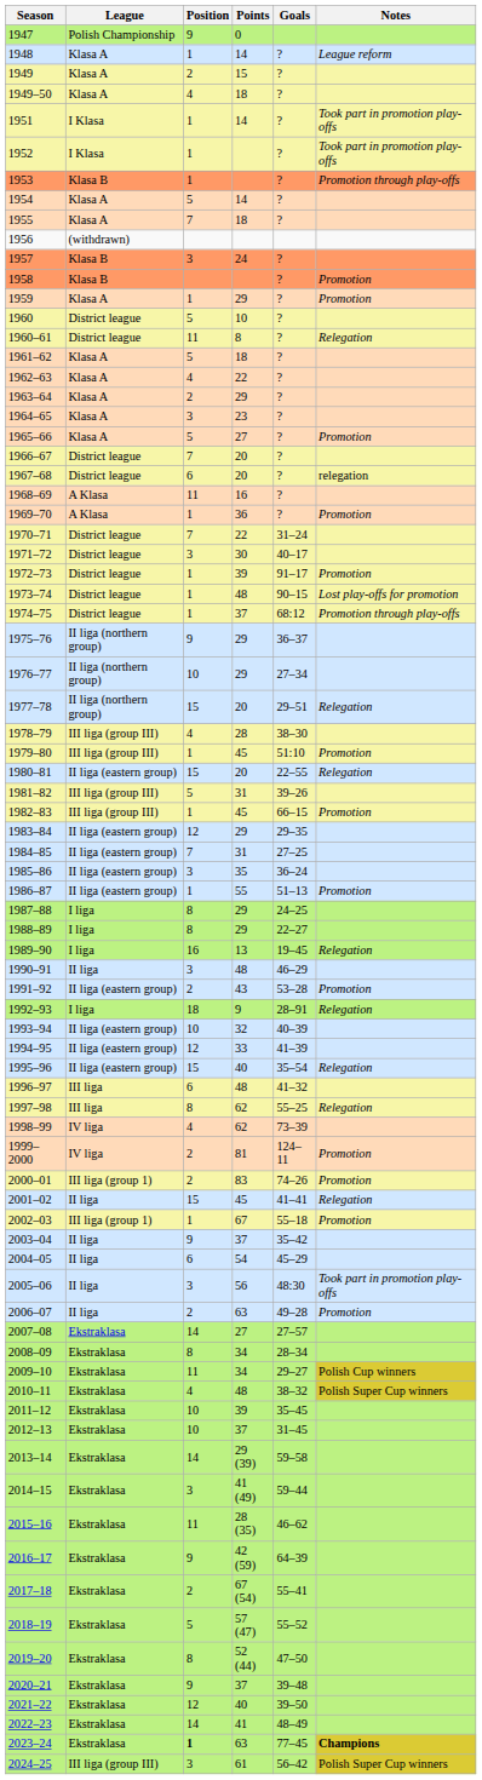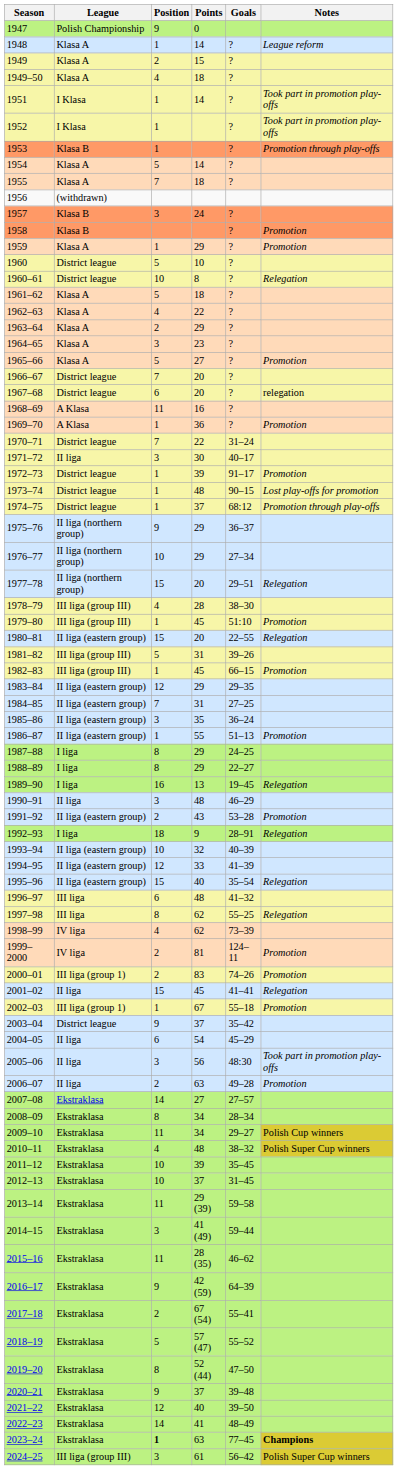 <table class="wikitable">
 <tr>
 <th>Season</th>
 <th>League</th>
 <th>Position</th>
 <th>Points</th>
 <th>Goals</th>
 <th>Notes</th>
 </tr>
 <tr bgcolor=#BCF282>
 <td>1947</td>
 <td>Polish Championship</td>
 <td>9</td>
 <td>0</td>
 <td></td>
 <td></td>
 </tr>
 <tr bgcolor=#D0E7FF>
 <td>1948</td>
 <td>Klasa A</td>
 <td>1</td>
 <td>14</td>
 <td>?</td>
 <td><em>League reform</em></td>
 </tr>
 <tr bgcolor=#F7F6A8>
 <td>1949</td>
 <td>Klasa A</td>
 <td>2</td>
 <td>15</td>
 <td>?</td>
 <td></td>
 </tr>
 <tr bgcolor=#F7F6A8>
 <td>1949–50</td>
 <td>Klasa A</td>
 <td>4</td>
 <td>18</td>
 <td>?</td>
 <td></td>
 </tr>
 <tr bgcolor=#F7F6A8>
 <td>1951</td>
 <td>I Klasa</td>
 <td>1</td>
 <td>14</td>
 <td>?</td>
 <td><em>Took part in promotion play-offs</em></td>
 </tr>
 <tr bgcolor=#F7F6A8>
 <td>1952</td>
 <td>I Klasa</td>
 <td>1</td>
 <td></td>
 <td>?</td>
 <td><em>Took part in promotion play-offs</em></td>
 </tr>
 <tr bgcolor=#FF9966>
 <td>1953</td>
 <td>Klasa B</td>
 <td>1</td>
 <td></td>
 <td>?</td>
 <td><em>Promotion through play-offs</em> </td>
 </tr>
 <tr bgcolor=#FFDAB9>
 <td>1954</td>
 <td>Klasa A</td>
 <td>5</td>
 <td>14</td>
 <td>?</td>
 <td></td>
 </tr>
 <tr bgcolor=#FFDAB9>
 <td>1955</td>
 <td>Klasa A</td>
 <td>7</td>
 <td>18</td>
 <td>?</td>
 <td></td>
 </tr>
 <tr>
 <td>1956</td>
 <td>(withdrawn)</td>
 <td></td>
 <td></td>
 <td></td>
 <td></td>
 </tr>
 <tr bgcolor=#FF9966>
 <td>1957</td>
 <td>Klasa B</td>
 <td>3</td>
 <td>24</td>
 <td>?</td>
 <td></td>
 </tr>
 <tr bgcolor=#FF9966>
 <td>1958</td>
 <td>Klasa B</td>
 <td></td>
 <td></td>
 <td>?</td>
 <td><em>Promotion</em> </td>
 </tr>
 <tr bgcolor=#FFDAB9>
 <td>1959</td>
 <td>Klasa A</td>
 <td>1</td>
 <td>29</td>
 <td>?</td>
 <td><em>Promotion</em> </td>
 </tr>
 <tr bgcolor=#F7F6A8>
 <td>1960</td>
 <td>District league</td>
 <td>5</td>
 <td>10</td>
 <td>?</td>
 <td></td>
 </tr>
 <tr bgcolor=#F7F6A8>
 <td>1960–61</td>
 <td>District league</td>
-<td>11</td>
+<td>10</td>
 <td>8</td>
 <td>?</td>
 <td><em>Relegation</em> </td>
 </tr>
 <tr bgcolor=#FFDAB9>
 <td>1961–62</td>
 <td>Klasa A</td>
 <td>5</td>
 <td>18</td>
 <td>?</td>
 <td></td>
 </tr>
 <tr bgcolor=#FFDAB9>
 <td>1962–63</td>
 <td>Klasa A</td>
 <td>4</td>
 <td>22</td>
 <td>?</td>
 <td></td>
 </tr>
 <tr bgcolor=#FFDAB9>
 <td>1963–64</td>
 <td>Klasa A</td>
 <td>2</td>
 <td>29</td>
 <td>?</td>
 <td></td>
 </tr>
 <tr bgcolor=#FFDAB9>
 <td>1964–65</td>
 <td>Klasa A</td>
 <td>3</td>
 <td>23</td>
 <td>?</td>
 <td></td>
 </tr>
 <tr bgcolor=#FFDAB9>
 <td>1965–66</td>
 <td>Klasa A</td>
 <td>5</td>
 <td>27</td>
 <td>?</td>
 <td><em>Promotion</em> </td>
 </tr>
 <tr bgcolor=#F7F6A8>
 <td>1966–67</td>
 <td>District league</td>
 <td>7</td>
 <td>20</td>
 <td>?</td>
 <td></td>
 </tr>
 <tr bgcolor=#F7F6A8>
 <td>1967–68</td>
 <td>District league</td>
 <td>6</td>
 <td>20</td>
 <td>?</td>
 <td>relegation </td>
 </tr>
 <tr bgcolor=#FFDAB9>
 <td>1968–69</td>
 <td>A Klasa</td>
 <td>11</td>
 <td>16</td>
 <td>?</td>
 <td></td>
 </tr>
 <tr bgcolor=#FFDAB9>
 <td>1969–70</td>
 <td>A Klasa</td>
 <td>1</td>
 <td>36</td>
 <td>?</td>
 <td><em>Promotion</em> </td>
 </tr>
 <tr bgcolor=#F7F6A8>
 <td>1970–71</td>
 <td>District league</td>
 <td>7</td>
 <td>22</td>
 <td>31–24</td>
 <td></td>
 </tr>
 <tr bgcolor=#F7F6A8>
 <td>1971–72</td>
-<td>District league</td>
+<td>II liga</td>
 <td>3</td>
 <td>30</td>
 <td>40–17</td>
 <td></td>
 </tr>
 <tr bgcolor=#F7F6A8>
 <td>1972–73</td>
 <td>District league</td>
 <td>1</td>
 <td>39</td>
 <td>91–17</td>
 <td><em>Promotion</em> </td>
 </tr>
 <tr bgcolor=#F7F6A8>
 <td>1973–74</td>
 <td>District league</td>
 <td>1</td>
 <td>48</td>
 <td>90–15</td>
 <td><em>Lost play-offs for promotion</em></td>
 </tr>
 <tr bgcolor=#F7F6A8>
 <td>1974–75</td>
 <td>District league</td>
 <td>1</td>
 <td>37</td>
 <td>68:12</td>
 <td><em>Promotion through play-offs</em> </td>
 </tr>
 <tr bgcolor=#D0E7FF>
 <td>1975–76</td>
 <td>II liga (northern group)</td>
 <td>9</td>
 <td>29</td>
 <td>36–37</td>
 <td></td>
 </tr>
 <tr bgcolor=#D0E7FF>
 <td>1976–77</td>
 <td>II liga (northern group)</td>
 <td>10</td>
 <td>29</td>
 <td>27–34</td>
 <td></td>
 </tr>
 <tr bgcolor=#D0E7FF>
 <td>1977–78</td>
 <td>II liga (northern group)</td>
 <td>15</td>
 <td>20</td>
 <td>29–51</td>
 <td><em>Relegation</em> </td>
 </tr>
 <tr bgcolor=#F7F6A8>
 <td>1978–79</td>
 <td>III liga (group III)</td>
 <td>4</td>
 <td>28</td>
 <td>38–30</td>
 <td></td>
 </tr>
 <tr bgcolor=#F7F6A8>
 <td>1979–80</td>
 <td>III liga (group III)</td>
 <td>1</td>
 <td>45</td>
 <td>51:10</td>
 <td><em>Promotion</em> </td>
 </tr>
 <tr bgcolor=#D0E7FF>
 <td>1980–81</td>
 <td>II liga (eastern group)</td>
 <td>15</td>
 <td>20</td>
 <td>22–55</td>
 <td><em>Relegation</em> </td>
 </tr>
 <tr bgcolor=#F7F6A8>
 <td>1981–82</td>
 <td>III liga (group III)</td>
 <td>5</td>
 <td>31</td>
 <td>39–26</td>
 <td></td>
 </tr>
 <tr bgcolor=#F7F6A8>
 <td>1982–83</td>
 <td>III liga (group III)</td>
 <td>1</td>
 <td>45</td>
 <td>66–15</td>
 <td><em>Promotion</em> </td>
 </tr>
 <tr bgcolor=#D0E7FF>
 <td>1983–84</td>
 <td>II liga (eastern group)</td>
 <td>12</td>
 <td>29</td>
 <td>29–35</td>
 <td></td>
 </tr>
 <tr bgcolor=#D0E7FF>
 <td>1984–85</td>
 <td>II liga (eastern group)</td>
 <td>7</td>
 <td>31</td>
 <td>27–25</td>
 <td></td>
 </tr>
 <tr bgcolor=#D0E7FF>
 <td>1985–86</td>
 <td>II liga (eastern group)</td>
 <td>3</td>
 <td>35</td>
 <td>36–24</td>
 <td></td>
 </tr>
 <tr bgcolor=#D0E7FF>
 <td>1986–87</td>
 <td>II liga (eastern group)</td>
 <td>1</td>
 <td>55</td>
 <td>51–13</td>
 <td><em>Promotion</em> </td>
 </tr>
 <tr bgcolor=#BCF282>
 <td>1987–88</td>
 <td>I liga</td>
 <td>8</td>
 <td>29</td>
 <td>24–25</td>
 <td></td>
 </tr>
 <tr bgcolor=#BCF282>
 <td>1988–89</td>
 <td>I liga</td>
 <td>8</td>
 <td>29</td>
 <td>22–27</td>
 <td></td>
 </tr>
 <tr bgcolor=#BCF282>
 <td>1989–90</td>
 <td>I liga</td>
 <td>16</td>
 <td>13</td>
 <td>19–45</td>
 <td><em>Relegation</em> </td>
 </tr>
 <tr bgcolor=#D0E7FF>
 <td>1990–91</td>
 <td>II liga</td>
 <td>3</td>
 <td>48</td>
 <td>46–29</td>
 <td></td>
 </tr>
 <tr bgcolor=#D0E7FF>
 <td>1991–92</td>
 <td>II liga (eastern group)</td>
 <td>2</td>
 <td>43</td>
 <td>53–28</td>
 <td><em>Promotion</em> </td>
 </tr>
 <tr bgcolor=#BCF282>
 <td>1992–93</td>
 <td>I liga</td>
 <td>18</td>
 <td>9</td>
 <td>28–91</td>
 <td><em>Relegation</em> </td>
 </tr>
 <tr bgcolor=#D0E7FF>
 <td>1993–94</td>
 <td>II liga (eastern group)</td>
 <td>10</td>
 <td>32</td>
 <td>40–39</td>
 <td></td>
 </tr>
 <tr bgcolor=#D0E7FF>
 <td>1994–95</td>
 <td>II liga (eastern group)</td>
 <td>12</td>
 <td>33</td>
 <td>41–39</td>
 <td></td>
 </tr>
 <tr bgcolor=#D0E7FF>
 <td>1995–96</td>
 <td>II liga (eastern group)</td>
 <td>15</td>
 <td>40</td>
 <td>35–54</td>
 <td><em>Relegation</em> </td>
 </tr>
 <tr bgcolor=#F7F6A8>
 <td>1996–97</td>
 <td>III liga</td>
 <td>6</td>
 <td>48</td>
 <td>41–32</td>
 <td></td>
 </tr>
 <tr bgcolor=#F7F6A8>
 <td>1997–98</td>
 <td>III liga</td>
 <td>8</td>
 <td>62</td>
 <td>55–25</td>
 <td><em>Relegation</em> </td>
 </tr>
 <tr bgcolor=#FFDAB9>
 <td>1998–99</td>
 <td>IV liga</td>
 <td>4</td>
 <td>62</td>
 <td>73–39</td>
 <td></td>
 </tr>
 <tr bgcolor=#FFDAB9>
 <td>1999–2000</td>
 <td>IV liga</td>
 <td>2</td>
 <td>81</td>
 <td>124–11</td>
 <td><em>Promotion</em> </td>
 </tr>
 <tr bgcolor=#F7F6A8>
 <td>2000–01</td>
 <td>III liga (group 1)</td>
 <td>2</td>
 <td>83</td>
 <td>74–26</td>
 <td><em>Promotion</em> </td>
 </tr>
 <tr bgcolor=#D0E7FF>
 <td>2001–02</td>
 <td>II liga</td>
 <td>15</td>
 <td>45</td>
 <td>41–41</td>
 <td><em>Relegation</em> </td>
 </tr>
 <tr bgcolor=#F7F6A8>
 <td>2002–03</td>
 <td>III liga (group 1)</td>
 <td>1</td>
 <td>67</td>
 <td>55–18</td>
 <td><em>Promotion</em> </td>
 </tr>
 <tr bgcolor=#D0E7FF>
 <td>2003–04</td>
-<td>II liga</td>
+<td>District league</td>
 <td>9</td>
 <td>37</td>
 <td>35–42</td>
 <td></td>
 </tr>
 <tr bgcolor=#D0E7FF>
 <td>2004–05</td>
 <td>II liga</td>
 <td>6</td>
 <td>54</td>
 <td>45–29</td>
 <td></td>
 </tr>
 <tr bgcolor=#D0E7FF>
 <td>2005–06</td>
 <td>II liga</td>
 <td>3</td>
 <td>56</td>
 <td>48:30</td>
 <td><em>Took part in promotion play-offs</em></td>
 </tr>
 <tr bgcolor=#D0E7FF>
 <td>2006–07</td>
 <td>II liga</td>
 <td>2</td>
 <td>63</td>
 <td>49–28</td>
 <td><em>Promotion</em> </td>
 </tr>
 <tr bgcolor=#BCF282>
 <td>2007–08</td>
 <td><a href='#'>Ekstraklasa</a></td>
 <td>14</td>
 <td>27</td>
 <td>27–57</td>
 <td></td>
 </tr>
 <tr bgcolor=#BCF282>
 <td>2008–09</td>
 <td>Ekstraklasa</td>
 <td>8</td>
 <td>34</td>
 <td>28–34</td>
 <td></td>
 </tr>
 <tr bgcolor=#BCF282>
 <td>2009–10</td>
 <td>Ekstraklasa</td>
 <td>11</td>
 <td>34</td>
 <td>29–27</td>
 <td bgcolor="#dbcb34">Polish Cup winners</td>
 </tr>
 <tr bgcolor=#BCF282>
 <td>2010–11</td>
 <td>Ekstraklasa</td>
 <td>4</td>
 <td>48</td>
 <td>38–32</td>
 <td bgcolor="#dbcb34">Polish Super Cup winners</td>
 </tr>
 <tr bgcolor=#BCF282>
 <td>2011–12</td>
 <td>Ekstraklasa</td>
 <td>10</td>
 <td>39</td>
 <td>35–45</td>
 <td></td>
 </tr>
 <tr bgcolor=#BCF282>
 <td>2012–13</td>
 <td>Ekstraklasa</td>
 <td>10</td>
 <td>37</td>
 <td>31–45</td>
 <td></td>
 </tr>
 <tr bgcolor=#BCF282>
 <td>2013–14</td>
 <td>Ekstraklasa</td>
-<td>14</td>
+<td>11</td>
 <td>29 (39)</td>
 <td>59–58</td>
 <td></td>
 </tr>
 <tr bgcolor=#BCF282>
 <td>2014–15</td>
 <td>Ekstraklasa</td>
 <td>3</td>
 <td>41 (49)</td>
 <td>59–44</td>
 <td></td>
 </tr>
 <tr bgcolor=#BCF282>
 <td><a href='#'>2015–16</a></td>
 <td>Ekstraklasa</td>
 <td>11</td>
 <td>28 (35)</td>
 <td>46–62</td>
 <td></td>
 </tr>
 <tr bgcolor=#BCF282>
 <td><a href='#'>2016–17</a></td>
 <td>Ekstraklasa</td>
 <td>9</td>
 <td>42 (59)</td>
 <td>64–39</td>
 <td></td>
 </tr>
 <tr bgcolor=#BCF282>
 <td><a href='#'>2017–18</a></td>
 <td>Ekstraklasa</td>
 <td>2</td>
 <td>67 (54)</td>
 <td>55–41</td>
 <td></td>
 </tr>
 <tr bgcolor=#BCF282>
 <td><a href='#'>2018–19</a></td>
 <td>Ekstraklasa</td>
 <td>5</td>
 <td>57 (47)</td>
 <td>55–52</td>
 <td></td>
 </tr>
 <tr bgcolor=#BCF282>
 <td><a href='#'>2019–20</a></td>
 <td>Ekstraklasa</td>
 <td>8</td>
 <td>52 (44)</td>
 <td>47–50</td>
 <td></td>
 </tr>
 <tr bgcolor=#BCF282>
 <td><a href='#'>2020–21</a></td>
 <td>Ekstraklasa</td>
 <td>9</td>
 <td>37</td>
 <td>39–48</td>
 <td></td>
 </tr>
 <tr bgcolor=#BCF282>
 <td><a href='#'>2021–22</a></td>
 <td>Ekstraklasa</td>
 <td>12</td>
 <td>40</td>
 <td>39–50</td>
 <td></td>
 </tr>
 <tr bgcolor=#BCF282>
 <td><a href='#'>2022–23</a></td>
 <td>Ekstraklasa</td>
 <td>14</td>
 <td>41</td>
 <td>48–49</td>
 <td></td>
 </tr>
 <tr bgcolor=#BCF282>
 <td><a href='#'>2023–24</a></td>
 <td>Ekstraklasa</td>
 <td><strong>1</strong></td>
 <td>63</td>
 <td>77–45</td>
 <td bgcolor="#dbcb34"><strong>Champions</strong></td>
 </tr>
 <tr bgcolor=#BCF282>
 <td><a href='#'>2024–25</a></td>
 <td>III liga (group III)</td>
 <td>3</td>
 <td>61</td>
 <td>56–42</td>
 <td bgcolor="#dbcb34">Polish Super Cup winners</td>
 </tr>
 </table>
